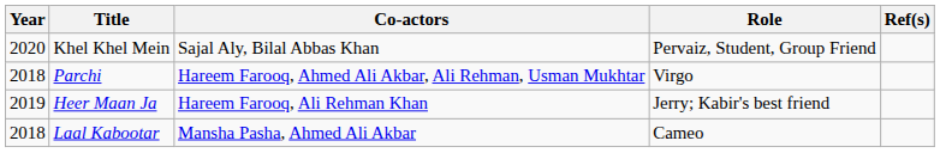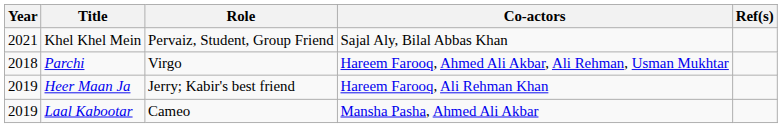 <table class="wikitable">
 <tr>
 <th>Year</th>
 <th>Title</th>
+<th>Role</th>
 <th>Co-actors</th>
-<th>Role</th>
 <th>Ref(s)</th>
 </tr>
 <tr>
-<td>2020</td>
+<td>2021</td>
 <td>Khel Khel Mein</td>
+<td>Pervaiz, Student, Group Friend</td>
 <td>Sajal Aly, Bilal Abbas Khan</td>
-<td>Pervaiz, Student, Group Friend</td>
 <td></td>
 </tr>
 <tr>
 <td>2018</td>
 <td><em><a href='#'>Parchi</a></em></td>
+<td>Virgo</td>
 <td><a href='#'>Hareem Farooq</a>, <a href='#'>Ahmed Ali Akbar</a>, <a href='#'>Ali Rehman</a>, <a href='#'>Usman Mukhtar</a></td>
-<td>Virgo</td>
 <td></td>
 </tr>
 <tr>
 <td>2019</td>
 <td><em><a href='#'>Heer Maan Ja</a></em></td>
+<td>Jerry; Kabir's best friend</td>
 <td><a href='#'>Hareem Farooq</a>, <a href='#'>Ali Rehman Khan</a></td>
-<td>Jerry; Kabir's best friend</td>
 <td></td>
 </tr>
 <tr>
-<td>2018</td>
+<td>2019</td>
 <td><em><a href='#'>Laal Kabootar</a></em></td>
+<td>Cameo</td>
 <td><a href='#'>Mansha Pasha</a>, <a href='#'>Ahmed Ali Akbar</a></td>
-<td>Cameo</td>
 <td></td>
 </tr>
 </table>
